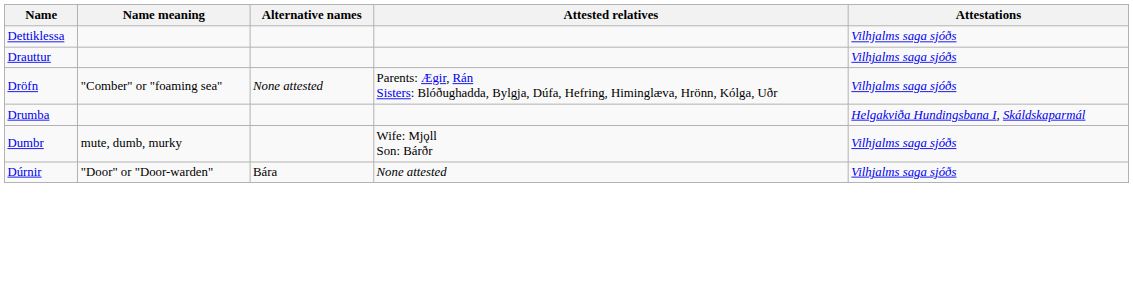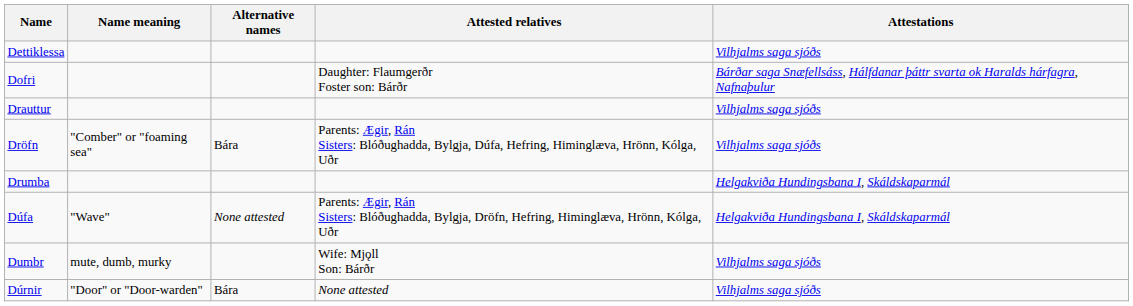 <table class="wikitable sortable" style="font-size: 90%; width: 100%">
 <tr>
 <th>Name</th>
 <th>Name meaning</th>
 <th>Alternative names</th>
 <th>Attested relatives</th>
 <th>Attestations</th>
 </tr>
 <tr>
 <td><a href='#'>Dettiklessa</a></td>
 <td></td>
 <td></td>
 <td></td>
 <td><em><a href='#'>Vilhjalms saga sjóðs</a></em></td>
 </tr>
 <tr>
+<td><a href='#'>Dofri</a></td>
+<td></td>
+<td></td>
+<td>Daughter: Flaumgerðr <br> Foster son: Bárðr</td>
+<td><em><a href='#'>Bárðar saga Snæfellsáss</a></em>, <em><a href='#'>Hálfdanar þáttr svarta ok Haralds hárfagra</a></em>, <em><a href='#'>Nafnaþulur</a></em></td>
+</tr>
+<tr>
 <td><a href='#'>Drauttur</a></td>
 <td></td>
 <td></td>
 <td></td>
 <td><em><a href='#'>Vilhjalms saga sjóðs</a></em></td>
 </tr>
 <tr>
 <td><a href='#'>Dröfn</a></td>
 <td>"Comber" or "foaming sea"</td>
-<td><em>None attested</em></td>
+<td>Bára</td>
 <td>Parents: <a href='#'>Ægir</a>, <a href='#'>Rán</a> <br> <a href='#'>Sisters</a>: Blóðughadda, Bylgja, Dúfa, Hefring, Himinglæva, Hrönn, Kólga, Uðr</td>
 <td><em><a href='#'>Vilhjalms saga sjóðs</a></em></td>
 </tr>
 <tr>
 <td><a href='#'>Drumba</a></td>
 <td></td>
 <td></td>
 <td></td>
+<td><em><a href='#'>Helgakviða Hundingsbana I</a></em>, <em><a href='#'>Skáldskaparmál</a></em></td>
+</tr>
+<tr>
+<td><a href='#'>Dúfa</a></td>
+<td>"Wave"</td>
+<td><em>None attested</em></td>
+<td>Parents: <a href='#'>Ægir</a>, <a href='#'>Rán</a> <br> <a href='#'>Sisters</a>: Blóðughadda, Bylgja, Dröfn, Hefring, Himinglæva, Hrönn, Kólga, Uðr</td>
 <td><em><a href='#'>Helgakviða Hundingsbana I</a></em>, <em><a href='#'>Skáldskaparmál</a></em></td>
 </tr>
 <tr>
 <td><a href='#'>Dumbr</a></td>
 <td>mute, dumb, murky</td>
 <td></td>
 <td>Wife: Mjǫll <br> Son: Bárðr</td>
 <td><em><a href='#'>Vilhjalms saga sjóðs</a></em></td>
 </tr>
 <tr>
 <td><a href='#'>Dúrnir</a></td>
 <td>"Door" or "Door-warden"</td>
 <td>Bára</td>
 <td><em>None attested</em></td>
 <td><em><a href='#'>Vilhjalms saga sjóðs</a></em></td>
 </tr>
 </table>
